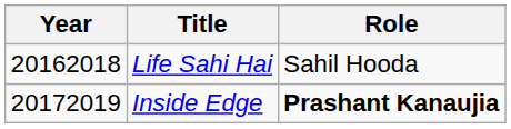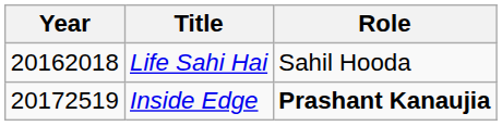 <table class="wikitable sortable plainrowheaders">
 <tr style="text-align:center;">
 <th scope="col">Year</th>
 <th scope="col">Title</th>
 <th scope="col">Role</th>
 </tr>
 <tr>
 <td>20162018</td>
 <td><em><a href='#'>Life Sahi Hai</a></em></td>
 <td>Sahil Hooda</td>
 </tr>
 <tr>
-<td>20172019</td>
+<td>20172519</td>
 <td><em><a href='#'>Inside Edge</a></em></td>
 <td><strong>Prashant Kanaujia</strong></td>
 </tr>
 </table>
